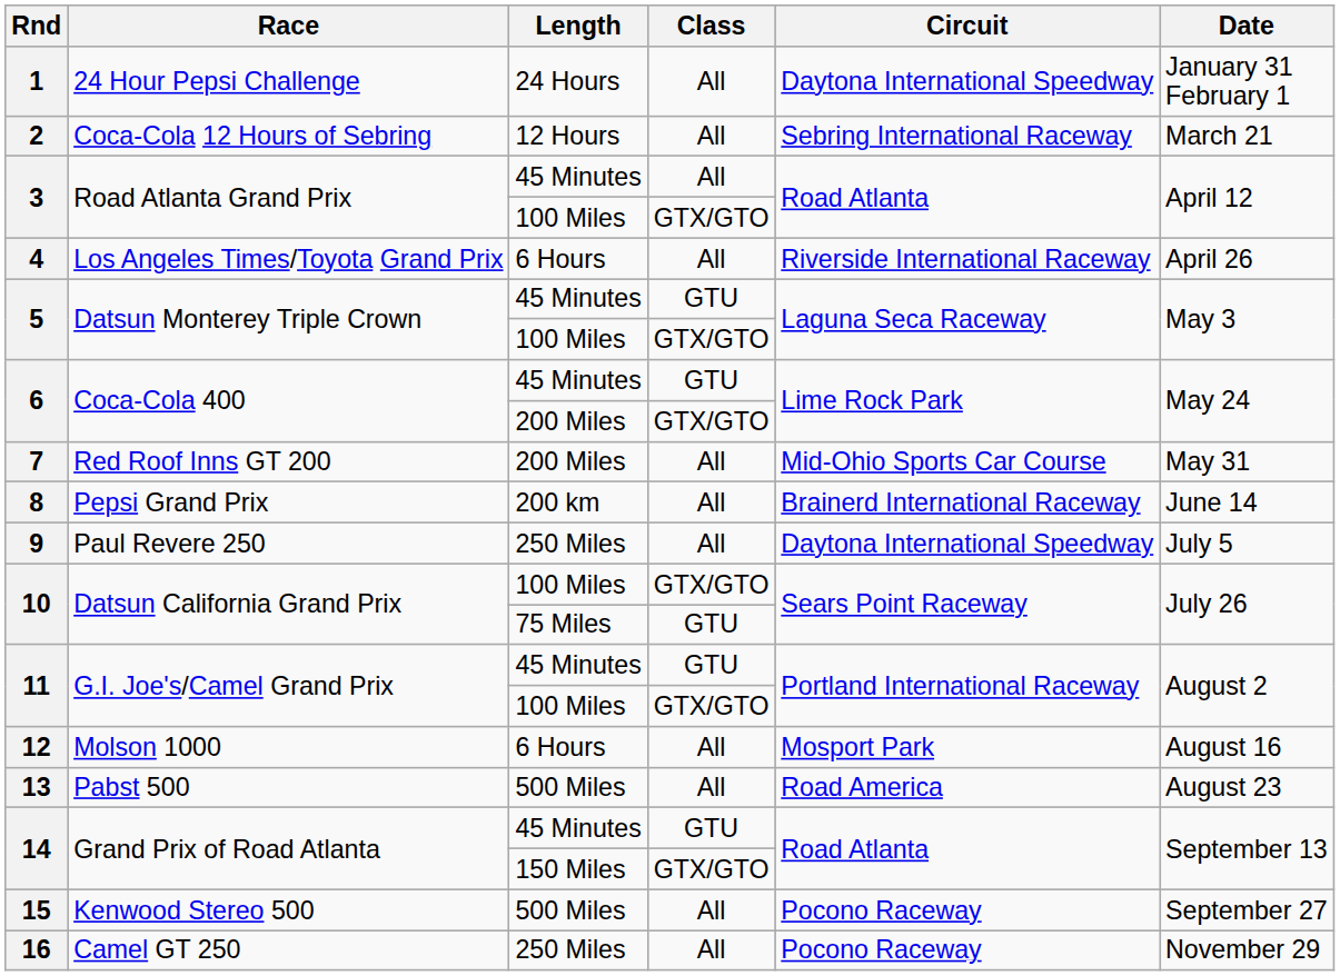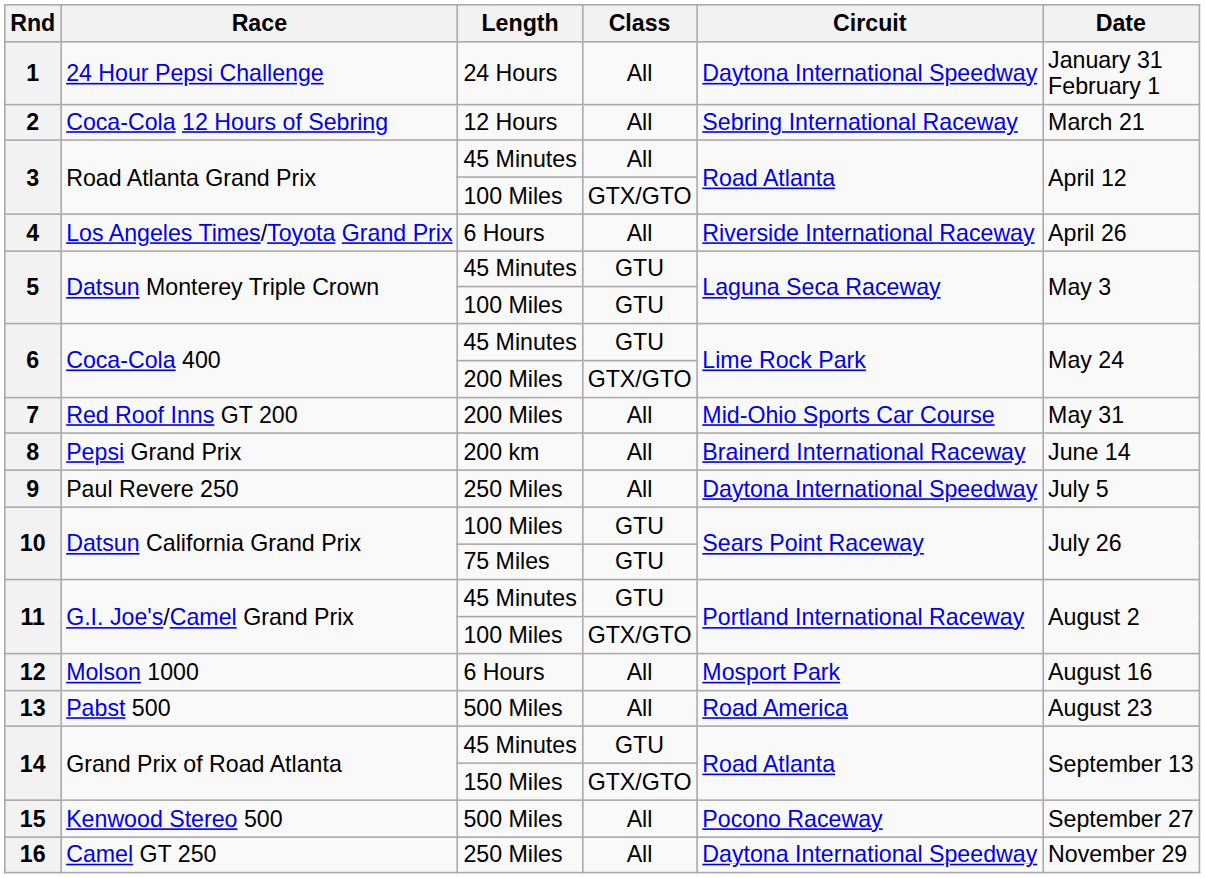 <table class="wikitable" style="font-size: 90%;">
 <tr>
 <th>Rnd</th>
 <th>Race</th>
 <th>Length</th>
 <th>Class</th>
 <th>Circuit</th>
 <th>Date</th>
 </tr>
 <tr>
 <th>1</th>
 <td><a href='#'>24 Hour Pepsi Challenge</a></td>
 <td>24 Hours</td>
 <td align="center">All</td>
 <td><a href='#'>Daytona International Speedway</a></td>
 <td>January 31<br>February 1</td>
 </tr>
 <tr>
 <th>2</th>
 <td><a href='#'>Coca-Cola</a> <a href='#'>12 Hours of Sebring</a></td>
 <td>12 Hours</td>
 <td align="center">All</td>
 <td><a href='#'>Sebring International Raceway</a></td>
 <td>March 21</td>
 </tr>
 <tr>
 <th rowspan=2>3</th>
 <td rowspan=2>Road Atlanta Grand Prix</td>
 <td>45 Minutes</td>
 <td align="center">All</td>
 <td rowspan=2><a href='#'>Road Atlanta</a></td>
 <td rowspan=2>April 12</td>
 </tr>
 <tr>
 <td>100 Miles</td>
 <td align="center">GTX/GTO</td>
 </tr>
 <tr>
 <th>4</th>
 <td><a href='#'>Los Angeles Times</a>/<a href='#'>Toyota</a> <a href='#'>Grand Prix</a></td>
 <td>6 Hours</td>
 <td align="center">All</td>
 <td><a href='#'>Riverside International Raceway</a></td>
 <td>April 26</td>
 </tr>
 <tr>
 <th rowspan=2>5</th>
 <td rowspan=2><a href='#'>Datsun</a> Monterey Triple Crown</td>
 <td>45 Minutes</td>
 <td align="center">GTU</td>
 <td rowspan=2><a href='#'>Laguna Seca Raceway</a></td>
 <td rowspan=2>May 3</td>
 </tr>
 <tr>
 <td>100 Miles</td>
-<td align="center">GTX/GTO</td>
+<td align="center">GTU</td>
 </tr>
 <tr>
 <th rowspan=2>6</th>
 <td rowspan=2><a href='#'>Coca-Cola</a> 400</td>
 <td>45 Minutes</td>
 <td align="center">GTU</td>
 <td rowspan=2><a href='#'>Lime Rock Park</a></td>
 <td rowspan=2>May 24</td>
 </tr>
 <tr>
 <td>200 Miles</td>
 <td align="center">GTX/GTO</td>
 </tr>
 <tr>
 <th>7</th>
 <td><a href='#'>Red Roof Inns</a> GT 200</td>
 <td>200 Miles</td>
 <td align="center">All</td>
 <td><a href='#'>Mid-Ohio Sports Car Course</a></td>
 <td>May 31</td>
 </tr>
 <tr>
 <th>8</th>
 <td><a href='#'>Pepsi</a> Grand Prix</td>
 <td>200 km</td>
 <td align="center">All</td>
 <td><a href='#'>Brainerd International Raceway</a></td>
 <td>June 14</td>
 </tr>
 <tr>
 <th>9</th>
 <td>Paul Revere 250</td>
 <td>250 Miles</td>
 <td align="center">All</td>
 <td><a href='#'>Daytona International Speedway</a></td>
 <td>July 5</td>
 </tr>
 <tr>
 <th rowspan=2>10</th>
 <td rowspan=2><a href='#'>Datsun</a> California Grand Prix</td>
 <td>100 Miles</td>
-<td align="center">GTX/GTO</td>
+<td align="center">GTU</td>
 <td rowspan=2><a href='#'>Sears Point Raceway</a></td>
 <td rowspan=2>July 26</td>
 </tr>
 <tr>
 <td>75 Miles</td>
 <td align="center">GTU</td>
 </tr>
 <tr>
 <th rowspan=2>11</th>
 <td rowspan=2><a href='#'>G.I. Joe's</a>/<a href='#'>Camel</a> Grand Prix</td>
 <td>45 Minutes</td>
 <td align="center">GTU</td>
 <td rowspan=2><a href='#'>Portland International Raceway</a></td>
 <td rowspan=2>August 2</td>
 </tr>
 <tr>
 <td>100 Miles</td>
 <td align="center">GTX/GTO</td>
 </tr>
 <tr>
 <th>12</th>
 <td><a href='#'>Molson</a> 1000</td>
 <td>6 Hours</td>
 <td align="center">All</td>
 <td><a href='#'>Mosport Park</a></td>
 <td>August 16</td>
 </tr>
 <tr>
 <th>13</th>
 <td><a href='#'>Pabst</a> 500</td>
 <td>500 Miles</td>
 <td align="center">All</td>
 <td><a href='#'>Road America</a></td>
 <td>August 23</td>
 </tr>
 <tr>
 <th rowspan=2>14</th>
 <td rowspan=2>Grand Prix of Road Atlanta</td>
 <td>45 Minutes</td>
 <td align="center">GTU</td>
 <td rowspan=2><a href='#'>Road Atlanta</a></td>
 <td rowspan=2>September 13</td>
 </tr>
 <tr>
 <td>150 Miles</td>
 <td align="center">GTX/GTO</td>
 </tr>
 <tr>
 <th>15</th>
 <td><a href='#'>Kenwood Stereo</a> 500</td>
 <td>500 Miles</td>
 <td align="center">All</td>
 <td><a href='#'>Pocono Raceway</a></td>
 <td>September 27</td>
 </tr>
 <tr>
 <th>16</th>
 <td><a href='#'>Camel</a> GT 250</td>
 <td>250 Miles</td>
 <td align="center">All</td>
-<td><a href='#'>Pocono Raceway</a></td>
+<td><a href='#'>Daytona International Speedway</a></td>
 <td>November 29</td>
 </tr>
 </table>
